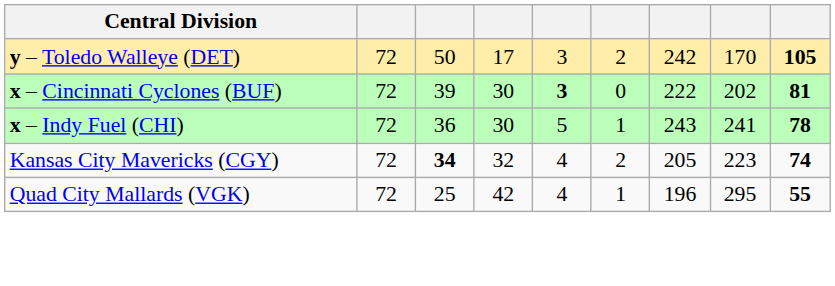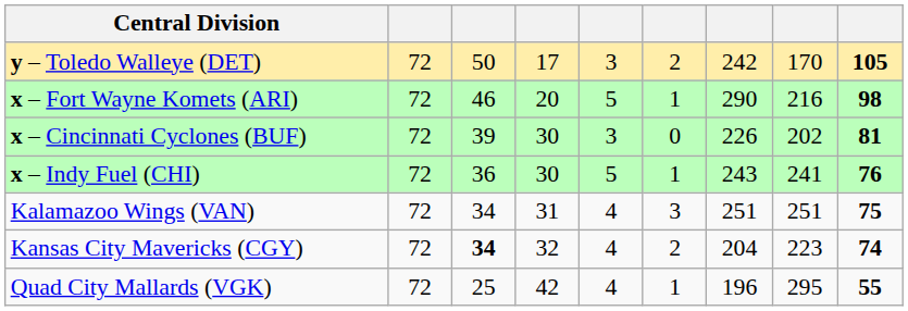 <table class="wikitable sortable" style="text-align:center">
 <tr>
 <th style="width:30%;" class="unsortable">Central Division</th>
 <th style="width:5%;"></th>
 <th style="width:5%;"></th>
 <th style="width:5%;"></th>
 <th style="width:5%;"></th>
 <th style="width:5%;"></th>
 <th style="width:5%;"></th>
 <th style="width:5%;"></th>
 <th style="width:5%;"></th>
 </tr>
 <tr bgcolor=#ffeeaa>
 <td align=left><strong>y</strong> – <a href='#'>Toledo Walleye</a> (<a href='#'>DET</a>)</td>
 <td>72</td>
 <td>50</td>
 <td>17</td>
 <td>3</td>
 <td>2</td>
 <td>242</td>
 <td>170</td>
 <td><strong>105</strong></td>
 </tr>
 <tr bgcolor=#bbffbb>
+<td align=left><strong>x</strong> – <a href='#'>Fort Wayne Komets</a> (<a href='#'>ARI</a>)</td>
+<td>72</td>
+<td>46</td>
+<td>20</td>
+<td>5</td>
+<td>1</td>
+<td>290</td>
+<td>216</td>
+<td><strong>98</strong></td>
+</tr>
+<tr bgcolor=#bbffbb>
 <td align=left><strong>x</strong> – <a href='#'>Cincinnati Cyclones</a> (<a href='#'>BUF</a>)</td>
 <td>72</td>
 <td>39</td>
 <td>30</td>
-<td><strong>3</strong></td>
+<td>3</td>
 <td>0</td>
-<td>222</td>
+<td>226</td>
 <td>202</td>
 <td><strong>81</strong></td>
 </tr>
 <tr bgcolor=#bbffbb>
 <td align=left><strong>x</strong> – <a href='#'>Indy Fuel</a> (<a href='#'>CHI</a>)</td>
 <td>72</td>
 <td>36</td>
 <td>30</td>
 <td>5</td>
 <td>1</td>
 <td>243</td>
 <td>241</td>
-<td><strong>78</strong></td>
+<td><strong>76</strong></td>
+</tr>
+<tr bgcolor=>
+<td align=left><a href='#'>Kalamazoo Wings</a> (<a href='#'>VAN</a>)</td>
+<td>72</td>
+<td>34</td>
+<td>31</td>
+<td>4</td>
+<td>3</td>
+<td>251</td>
+<td>251</td>
+<td><strong>75</strong></td>
 </tr>
 <tr bgcolor=>
 <td align=left><a href='#'>Kansas City Mavericks</a> (<a href='#'>CGY</a>)</td>
 <td>72</td>
 <td><strong>34</strong></td>
 <td>32</td>
 <td>4</td>
 <td>2</td>
-<td>205</td>
+<td>204</td>
 <td>223</td>
 <td><strong>74</strong></td>
 </tr>
 <tr bgcolor=>
 <td align=left><a href='#'>Quad City Mallards</a> (<a href='#'>VGK</a>)</td>
 <td>72</td>
 <td>25</td>
 <td>42</td>
 <td>4</td>
 <td>1</td>
 <td>196</td>
 <td>295</td>
 <td><strong>55</strong></td>
 </tr>
 </table>
